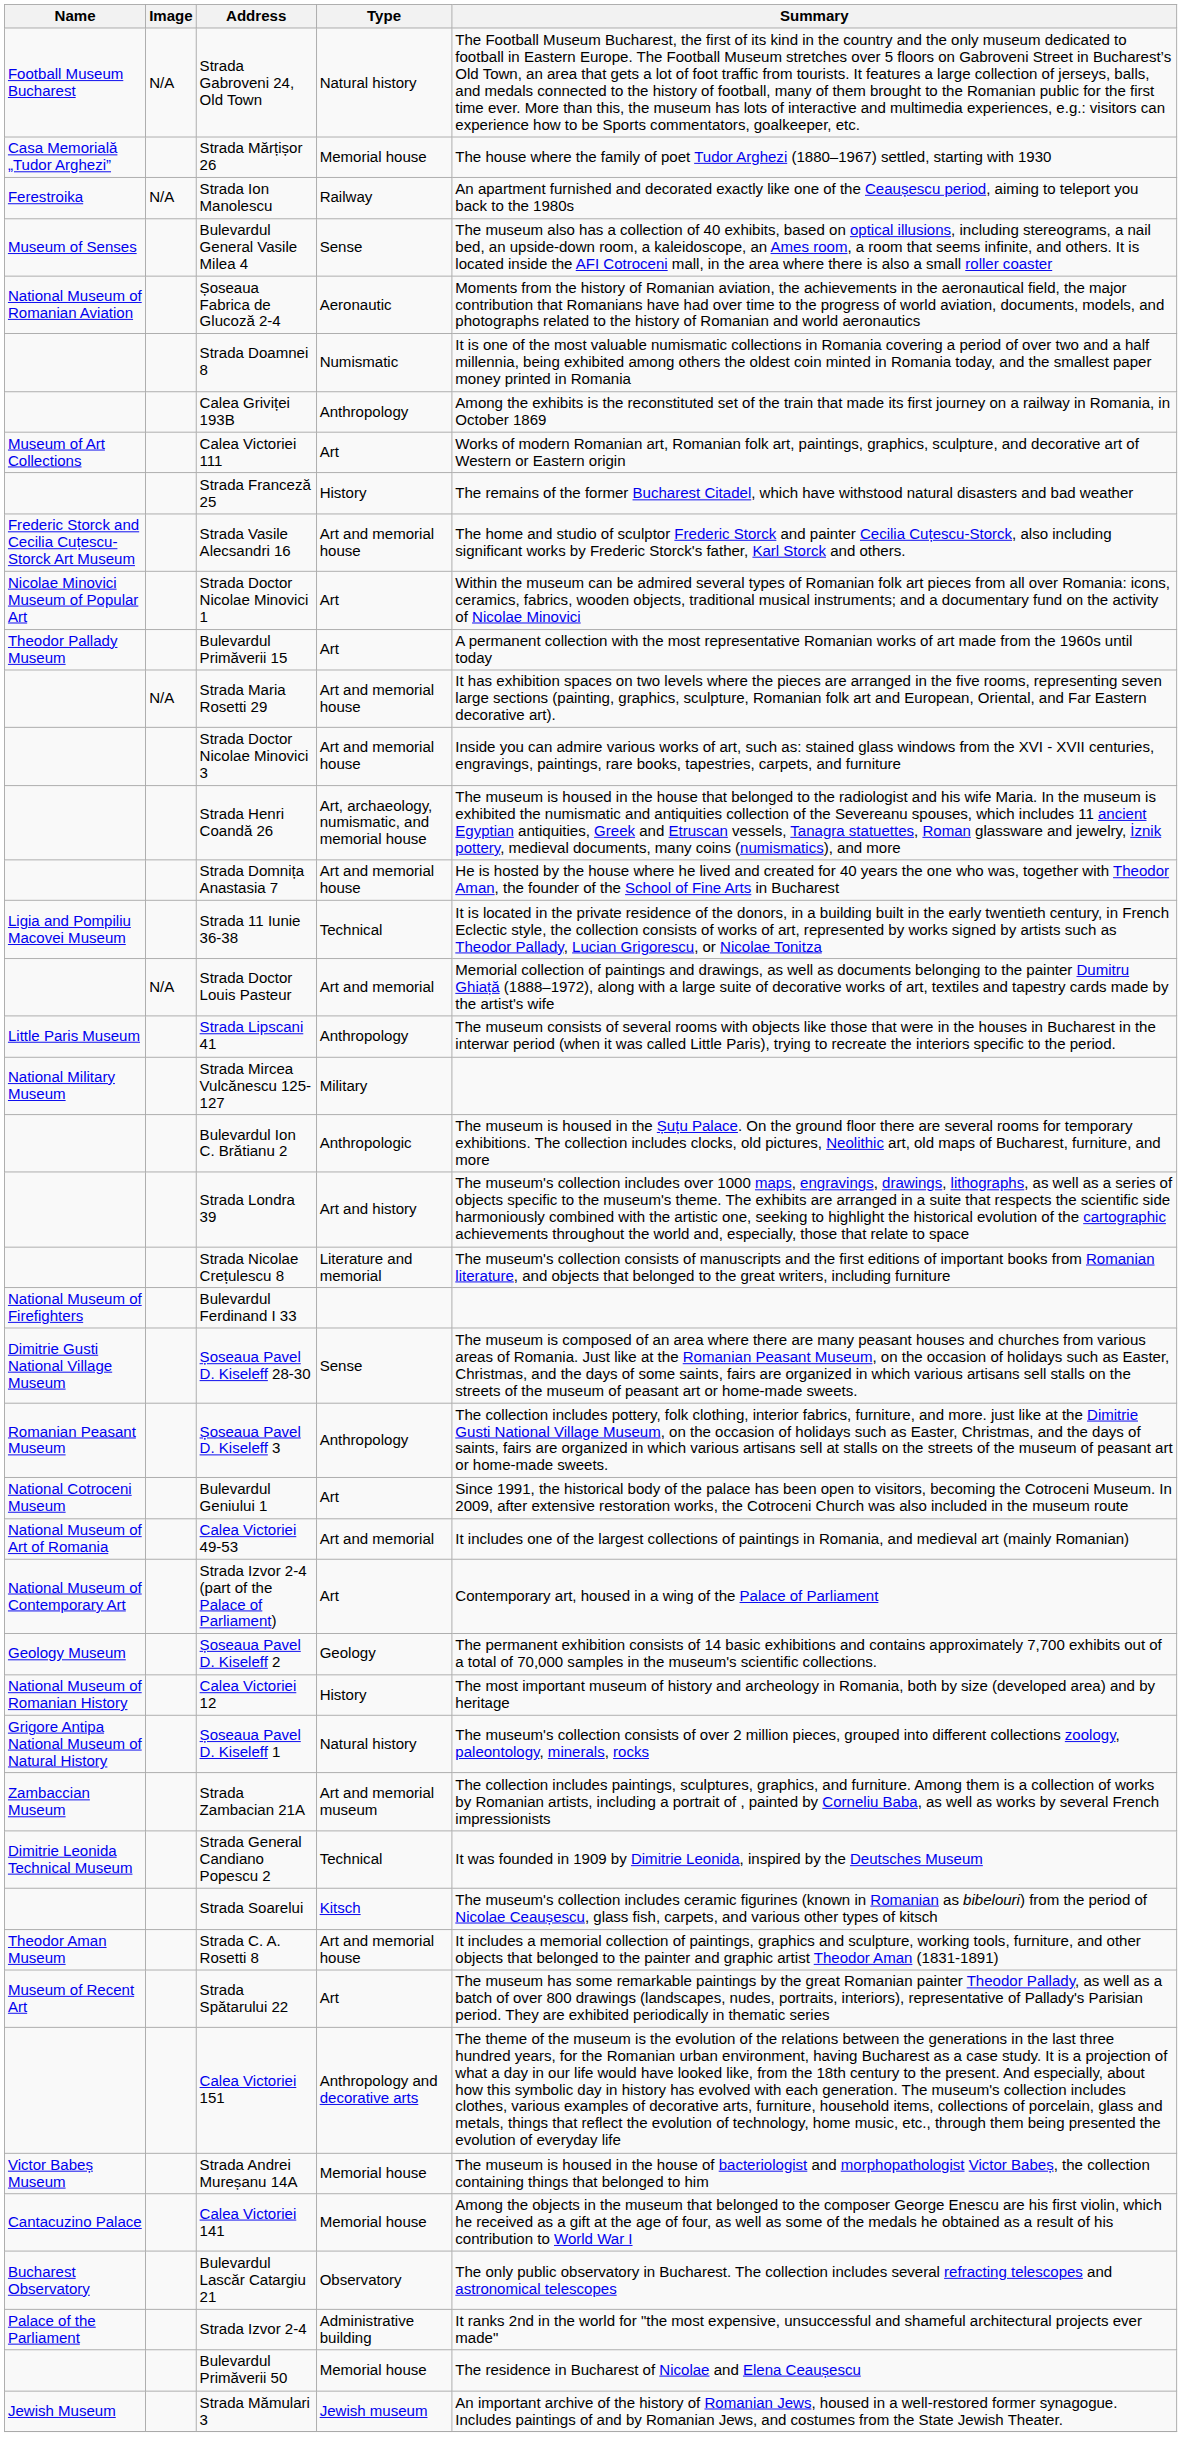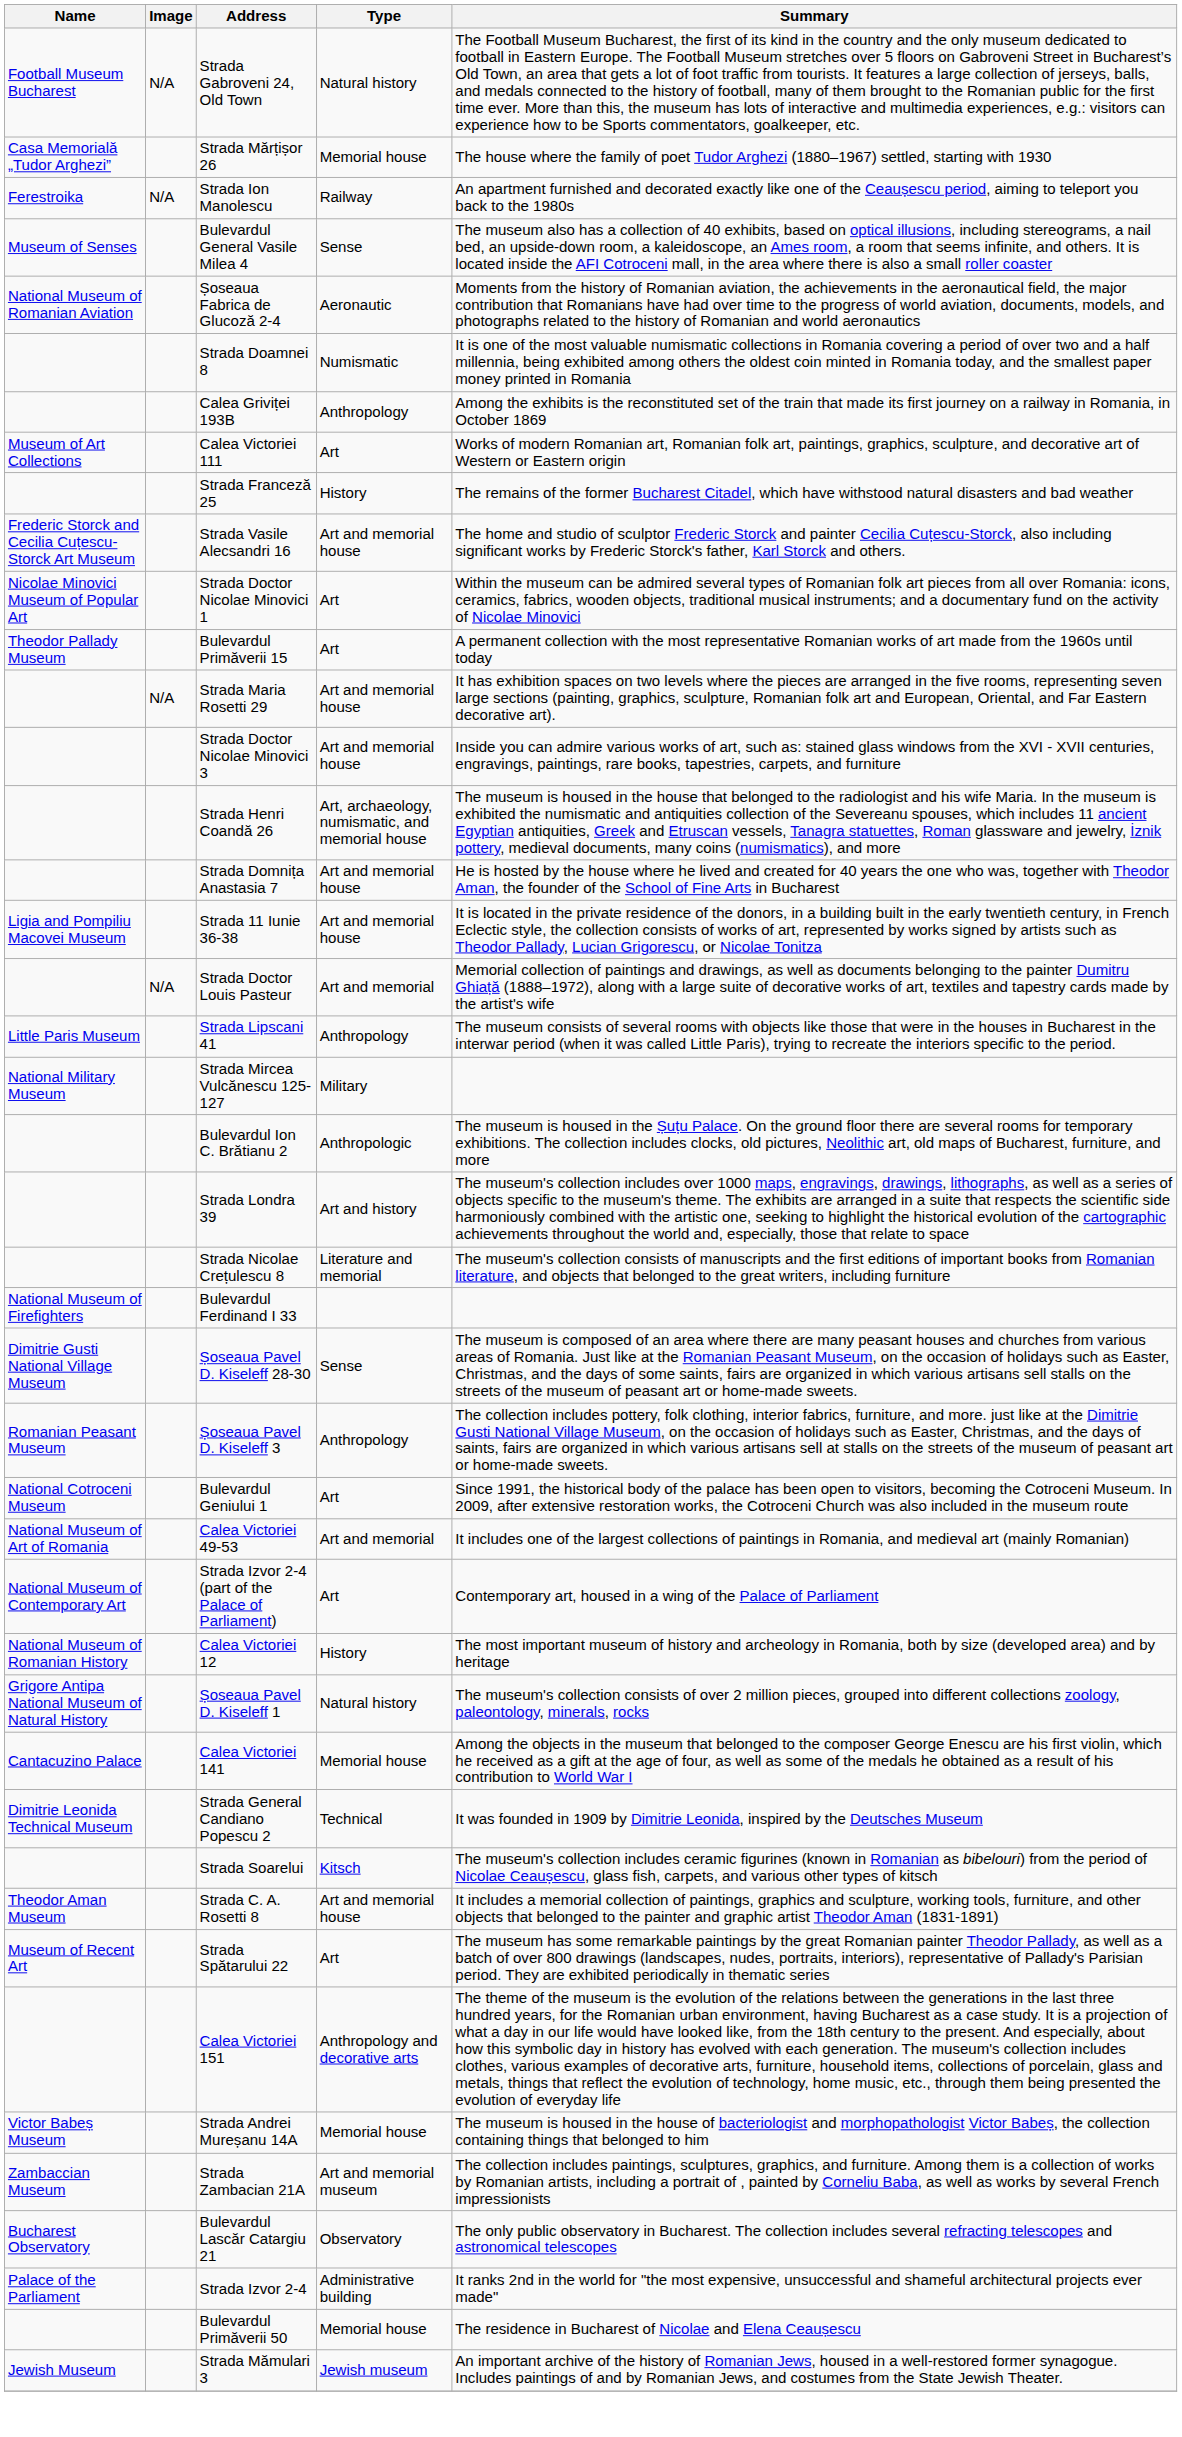 <table class="wikitable sortable">
 <tr>
 <th>Name</th>
 <th>Image</th>
 <th>Address</th>
 <th>Type</th>
 <th>Summary</th>
 </tr>
 <tr>
 <td><a href='#'>Football Museum Bucharest</a></td>
 <td>N/A</td>
 <td>Strada Gabroveni 24, Old Town</td>
 <td>Natural history</td>
 <td>The Football Museum Bucharest, the first of its kind in the country and the only museum dedicated to football in Eastern Europe. The Football Museum stretches over 5 floors on Gabroveni Street in Bucharest’s Old Town, an area that gets a lot of foot traffic from tourists. It features a large collection of jerseys, balls, and medals connected to the history of football, many of them brought to the Romanian public for the first time ever. More than this, the museum has lots of interactive and multimedia experiences, e.g.: visitors can experience how to be Sports commentators, goalkeeper, etc.</td>
 </tr>
 <tr>
 <td><a href='#'>Casa Memorială „Tudor Arghezi”</a></td>
 <td></td>
 <td>Strada Mărțișor 26</td>
 <td>Memorial house</td>
 <td>The house where the family of poet <a href='#'>Tudor Arghezi</a> (1880–1967) settled, starting with 1930</td>
 </tr>
 <tr>
 <td><a href='#'>Ferestroika</a></td>
 <td>N/A</td>
 <td>Strada Ion Manolescu</td>
 <td>Railway</td>
 <td>An apartment furnished and decorated exactly like one of the <a href='#'>Ceaușescu period</a>, aiming to teleport you back to the 1980s</td>
 </tr>
 <tr>
 <td><a href='#'>Museum of Senses</a></td>
 <td></td>
 <td>Bulevardul General Vasile Milea 4</td>
 <td>Sense</td>
 <td>The museum also has a collection of 40 exhibits, based on <a href='#'>optical illusions</a>, including stereograms, a nail bed, an upside-down room, a kaleidoscope, an <a href='#'>Ames room</a>, a room that seems infinite, and others. It is located inside the <a href='#'>AFI Cotroceni</a> mall, in the area where there is also a small <a href='#'>roller coaster</a></td>
 </tr>
 <tr>
 <td><a href='#'>National Museum of Romanian Aviation</a></td>
 <td></td>
 <td>Șoseaua Fabrica de Glucoză 2-4</td>
 <td>Aeronautic</td>
 <td>Moments from the history of Romanian aviation, the achievements in the aeronautical field, the major contribution that Romanians have had over time to the progress of world aviation, documents, models, and photographs related to the history of Romanian and world aeronautics</td>
 </tr>
 <tr>
 <td></td>
 <td></td>
 <td>Strada Doamnei 8</td>
 <td>Numismatic</td>
 <td>It is one of the most valuable numismatic collections in Romania covering a period of over two and a half millennia, being exhibited among others the oldest coin minted in Romania today, and the smallest paper money printed in Romania</td>
 </tr>
 <tr>
 <td></td>
 <td></td>
 <td>Calea Griviței 193B</td>
 <td>Anthropology</td>
 <td>Among the exhibits is the reconstituted set of the train that made its first journey on a railway in Romania, in October 1869</td>
 </tr>
 <tr>
 <td><a href='#'>Museum of Art Collections</a></td>
 <td></td>
 <td>Calea Victoriei 111</td>
 <td>Art</td>
 <td>Works of modern Romanian art, Romanian folk art, paintings, graphics, sculpture, and decorative art of Western or Eastern origin</td>
 </tr>
 <tr>
 <td></td>
 <td></td>
 <td>Strada Franceză 25</td>
 <td>History</td>
 <td>The remains of the former <a href='#'>Bucharest Citadel</a>, which have withstood natural disasters and bad weather</td>
 </tr>
 <tr>
 <td><a href='#'>Frederic Storck and Cecilia Cuțescu-Storck Art Museum</a></td>
 <td></td>
 <td>Strada Vasile Alecsandri 16</td>
 <td>Art and memorial house</td>
 <td>The home and studio of sculptor <a href='#'>Frederic Storck</a> and painter <a href='#'>Cecilia Cuțescu-Storck</a>, also including significant works by Frederic Storck's father, <a href='#'>Karl Storck</a> and others.</td>
 </tr>
 <tr>
 <td><a href='#'>Nicolae Minovici Museum of Popular Art</a></td>
 <td></td>
 <td>Strada Doctor Nicolae Minovici 1</td>
 <td>Art</td>
 <td>Within the museum can be admired several types of Romanian folk art pieces from all over Romania: icons, ceramics, fabrics, wooden objects, traditional musical instruments; and a documentary fund on the activity of <a href='#'>Nicolae Minovici</a></td>
 </tr>
 <tr>
 <td><a href='#'>Theodor Pallady Museum</a></td>
 <td></td>
 <td>Bulevardul Primăverii 15</td>
 <td>Art</td>
 <td>A permanent collection with the most representative Romanian works of art made from the 1960s until today</td>
 </tr>
 <tr>
 <td></td>
 <td>N/A</td>
 <td>Strada Maria Rosetti 29</td>
 <td>Art and memorial house</td>
 <td>It has exhibition spaces on two levels where the pieces are arranged in the five rooms, representing seven large sections (painting, graphics, sculpture, Romanian folk art and European, Oriental, and Far Eastern decorative art).</td>
 </tr>
 <tr>
 <td></td>
 <td></td>
 <td>Strada Doctor Nicolae Minovici 3</td>
 <td>Art and memorial house</td>
 <td>Inside you can admire various works of art, such as: stained glass windows from the XVI - XVII centuries, engravings, paintings, rare books, tapestries, carpets, and furniture</td>
 </tr>
 <tr>
 <td></td>
 <td></td>
 <td>Strada Henri Coandă 26</td>
 <td>Art, archaeology, numismatic, and memorial house</td>
 <td>The museum is housed in the house that belonged to the radiologist  and his wife Maria. In the museum is exhibited the numismatic and antiquities collection of the Severeanu spouses, which includes 11 <a href='#'>ancient Egyptian</a> antiquities, <a href='#'>Greek</a> and <a href='#'>Etruscan</a> vessels, <a href='#'>Tanagra statuettes</a>, <a href='#'>Roman</a> glassware and jewelry, <a href='#'>İznik pottery</a>, medieval documents, many coins (<a href='#'>numismatics</a>), and more</td>
 </tr>
 <tr>
 <td></td>
 <td></td>
 <td>Strada Domnița Anastasia 7</td>
 <td>Art and memorial house</td>
 <td>He is hosted by the house where he lived and created for 40 years the one who was, together with <a href='#'>Theodor Aman</a>, the founder of the <a href='#'>School of Fine Arts</a> in Bucharest</td>
 </tr>
 <tr>
 <td><a href='#'>Ligia and Pompiliu Macovei Museum</a></td>
 <td></td>
 <td>Strada 11 Iunie 36-38</td>
-<td>Technical</td>
+<td>Art and memorial house</td>
 <td>It is located in the private residence of the donors, in a building built in the early twentieth century, in French Eclectic style, the collection consists of works of art, represented by works signed by artists such as <a href='#'>Theodor Pallady</a>, <a href='#'>Lucian Grigorescu</a>, or <a href='#'>Nicolae Tonitza</a></td>
 </tr>
 <tr>
 <td></td>
 <td>N/A</td>
 <td>Strada Doctor Louis Pasteur</td>
 <td>Art and memorial</td>
 <td>Memorial collection of paintings and drawings, as well as documents belonging to the painter <a href='#'>Dumitru Ghiață</a> (1888–1972), along with a large suite of decorative works of art, textiles and tapestry cards made by the artist's wife</td>
 </tr>
 <tr>
 <td><a href='#'>Little Paris Museum</a></td>
 <td></td>
 <td><a href='#'>Strada Lipscani</a> 41</td>
 <td>Anthropology</td>
 <td>The museum consists of several rooms with objects like those that were in the houses in Bucharest in the interwar period (when it was called Little Paris), trying to recreate the interiors specific to the period.</td>
 </tr>
 <tr>
 <td><a href='#'>National Military Museum</a></td>
 <td></td>
 <td>Strada Mircea Vulcănescu 125-127</td>
 <td>Military</td>
 <td></td>
 </tr>
 <tr>
 <td></td>
 <td></td>
 <td>Bulevardul Ion C. Brătianu 2</td>
 <td>Anthropologic</td>
 <td>The museum is housed in the <a href='#'>Șuțu Palace</a>. On the ground floor there are several rooms for temporary exhibitions. The collection includes clocks, old pictures, <a href='#'>Neolithic</a> art, old maps of Bucharest, furniture, and more</td>
 </tr>
 <tr>
 <td></td>
 <td></td>
 <td>Strada Londra 39</td>
 <td>Art and history</td>
 <td>The museum's collection includes over 1000 <a href='#'>maps</a>, <a href='#'>engravings</a>, <a href='#'>drawings</a>, <a href='#'>lithographs</a>, as well as a series of objects specific to the museum's theme. The exhibits are arranged in a suite that respects the scientific side harmoniously combined with the artistic one, seeking to highlight the historical evolution of the <a href='#'>cartographic</a> achievements throughout the world and, especially, those that relate to space</td>
 </tr>
 <tr>
 <td></td>
 <td></td>
 <td>Strada Nicolae Crețulescu 8</td>
 <td>Literature and memorial</td>
 <td>The museum's collection consists of manuscripts and the first editions of important books from <a href='#'>Romanian literature</a>, and objects that belonged to the great writers, including furniture</td>
 </tr>
 <tr>
 <td><a href='#'>National Museum of Firefighters</a></td>
 <td></td>
 <td>Bulevardul Ferdinand I 33</td>
 <td></td>
 </tr>
 <tr>
 <td><a href='#'>Dimitrie Gusti National Village Museum</a></td>
 <td></td>
 <td><a href='#'>Șoseaua Pavel D. Kiseleff</a> 28-30</td>
 <td>Sense</td>
 <td>The museum is composed of an area where there are many peasant houses and churches from various areas of Romania. Just like at the <a href='#'>Romanian Peasant Museum</a>, on the occasion of holidays such as Easter, Christmas, and the days of some saints, fairs are organized in which various artisans sell stalls on the streets of the museum of peasant art or home-made sweets.</td>
 </tr>
 <tr>
 <td><a href='#'>Romanian Peasant Museum</a></td>
 <td></td>
 <td><a href='#'>Șoseaua Pavel D. Kiseleff</a> 3</td>
 <td>Anthropology</td>
 <td>The collection includes pottery, folk clothing, interior fabrics, furniture, and more. just like at the <a href='#'>Dimitrie Gusti National Village Museum</a>, on the occasion of holidays such as Easter, Christmas, and the days of saints, fairs are organized in which various artisans sell at stalls on the streets of the museum of peasant art or home-made sweets.</td>
 </tr>
 <tr>
 <td><a href='#'>National Cotroceni Museum</a></td>
 <td></td>
 <td>Bulevardul Geniului 1</td>
 <td>Art</td>
 <td>Since 1991, the historical body of the palace has been open to visitors, becoming the Cotroceni Museum. In 2009, after extensive restoration works, the Cotroceni Church was also included in the museum route</td>
 </tr>
 <tr>
 <td><a href='#'>National Museum of Art of Romania</a></td>
 <td></td>
 <td><a href='#'>Calea Victoriei</a> 49-53</td>
 <td>Art and memorial</td>
 <td>It includes one of the largest collections of paintings in Romania, and medieval art (mainly Romanian)</td>
 </tr>
 <tr>
 <td><a href='#'>National Museum of Contemporary Art</a></td>
 <td></td>
 <td>Strada Izvor 2-4 (part of the <a href='#'>Palace of Parliament</a>)</td>
 <td>Art</td>
 <td>Contemporary art, housed in a wing of the <a href='#'>Palace of Parliament</a></td>
 </tr>
 <tr>
-<td><a href='#'>Geology Museum</a></td>
-<td></td>
-<td><a href='#'>Șoseaua Pavel D. Kiseleff</a> 2</td>
-<td>Geology</td>
-<td>The permanent exhibition consists of 14 basic exhibitions and contains approximately 7,700 exhibits out of a total of 70,000 samples in the museum's scientific collections.</td>
-</tr>
-<tr>
 <td><a href='#'>National Museum of Romanian History</a></td>
 <td></td>
 <td><a href='#'>Calea Victoriei</a> 12</td>
 <td>History</td>
 <td>The most important museum of history and archeology in Romania, both by size (developed area) and by heritage</td>
 </tr>
 <tr>
 <td><a href='#'>Grigore Antipa National Museum of Natural History</a></td>
 <td></td>
 <td><a href='#'>Șoseaua Pavel D. Kiseleff</a> 1</td>
 <td>Natural history</td>
 <td>The museum's collection consists of over 2 million pieces, grouped into different collections <a href='#'>zoology</a>, <a href='#'>paleontology</a>, <a href='#'>minerals</a>, <a href='#'>rocks</a></td>
 </tr>
 <tr>
-<td><a href='#'>Zambaccian Museum</a></td>
+<td><a href='#'>Cantacuzino Palace</a></td>
 <td></td>
-<td>Strada Zambacian 21A</td>
-<td>Art and memorial museum</td>
-<td>The collection includes paintings, sculptures, graphics, and furniture. Among them is a collection of works by Romanian artists, including a portrait of , painted by <a href='#'>Corneliu Baba</a>, as well as works by several French impressionists</td>
+<td><a href='#'>Calea Victoriei</a> 141</td>
+<td>Memorial house</td>
+<td>Among the objects in the museum that belonged to the composer George Enescu are his first violin, which he received as a gift at the age of four, as well as some of the medals he obtained as a result of his contribution to <a href='#'>World War I</a></td>
 </tr>
 <tr>
 <td><a href='#'>Dimitrie Leonida Technical Museum</a></td>
 <td></td>
 <td>Strada General Candiano Popescu 2</td>
 <td>Technical</td>
 <td>It was founded in 1909 by <a href='#'>Dimitrie Leonida</a>, inspired by the <a href='#'>Deutsches Museum</a></td>
 </tr>
 <tr>
 <td></td>
 <td></td>
 <td>Strada Soarelui</td>
 <td><a href='#'>Kitsch</a></td>
 <td>The museum's collection includes ceramic figurines (known in <a href='#'>Romanian</a> as <em>bibelouri</em>) from the period of <a href='#'>Nicolae Ceaușescu</a>, glass fish, carpets, and various other types of kitsch</td>
 </tr>
 <tr>
 <td><a href='#'>Theodor Aman Museum</a></td>
 <td></td>
 <td>Strada C. A. Rosetti 8</td>
 <td>Art and memorial house</td>
 <td>It includes a memorial collection of paintings, graphics and sculpture, working tools, furniture, and other objects that belonged to the painter and graphic artist <a href='#'>Theodor Aman</a> (1831-1891)</td>
 </tr>
 <tr>
 <td><a href='#'>Museum of Recent Art</a></td>
 <td></td>
 <td>Strada Spătarului 22</td>
 <td>Art</td>
 <td>The museum has some remarkable paintings by the great Romanian painter <a href='#'>Theodor Pallady</a>, as well as a batch of over 800 drawings (landscapes, nudes, portraits, interiors), representative of Pallady's Parisian period. They are exhibited periodically in thematic series</td>
 </tr>
 <tr>
 <td></td>
 <td></td>
 <td><a href='#'>Calea Victoriei</a> 151</td>
 <td>Anthropology and <a href='#'>decorative arts</a></td>
 <td>The theme of the museum is the evolution of the relations between the generations in the last three hundred years, for the Romanian urban environment, having Bucharest as a case study. It is a projection of what a day in our life would have looked like, from the 18th century to the present. And especially, about how this symbolic day in history has evolved with each generation. The museum's collection includes clothes, various examples of decorative arts, furniture, household items, collections of porcelain, glass and metals, things that reflect the evolution of technology, home music, etc., through them being presented the evolution of everyday life</td>
 </tr>
 <tr>
 <td><a href='#'>Victor Babeș Museum</a></td>
 <td></td>
 <td>Strada Andrei Mureșanu 14A</td>
 <td>Memorial house</td>
 <td>The museum is housed in the house of <a href='#'>bacteriologist</a> and <a href='#'>morphopathologist</a> <a href='#'>Victor Babeș</a>, the collection containing things that belonged to him</td>
 </tr>
 <tr>
-<td><a href='#'>Cantacuzino Palace</a></td>
+<td><a href='#'>Zambaccian Museum</a></td>
 <td></td>
-<td><a href='#'>Calea Victoriei</a> 141</td>
-<td>Memorial house</td>
-<td>Among the objects in the museum that belonged to the composer George Enescu are his first violin, which he received as a gift at the age of four, as well as some of the medals he obtained as a result of his contribution to <a href='#'>World War I</a></td>
+<td>Strada Zambacian 21A</td>
+<td>Art and memorial museum</td>
+<td>The collection includes paintings, sculptures, graphics, and furniture. Among them is a collection of works by Romanian artists, including a portrait of , painted by <a href='#'>Corneliu Baba</a>, as well as works by several French impressionists</td>
 </tr>
 <tr>
 <td><a href='#'>Bucharest Observatory</a></td>
 <td></td>
 <td>Bulevardul Lascăr Catargiu 21</td>
 <td>Observatory</td>
 <td>The only public observatory in Bucharest. The collection includes several <a href='#'>refracting telescopes</a> and <a href='#'>astronomical telescopes</a></td>
 </tr>
 <tr>
 <td><a href='#'>Palace of the Parliament</a></td>
 <td></td>
 <td>Strada Izvor 2-4</td>
 <td>Administrative building</td>
 <td>It ranks 2nd in the world for "the most expensive, unsuccessful and shameful architectural projects ever made"</td>
 </tr>
 <tr>
 <td></td>
 <td></td>
 <td>Bulevardul Primăverii 50</td>
 <td>Memorial house</td>
 <td>The residence in Bucharest of <a href='#'>Nicolae</a> and <a href='#'>Elena Ceaușescu</a></td>
 </tr>
 <tr>
 <td><a href='#'>Jewish Museum</a></td>
 <td></td>
 <td>Strada Mămulari 3</td>
 <td><a href='#'>Jewish museum</a></td>
 <td>An important archive of the history of <a href='#'>Romanian Jews</a>, housed in a well-restored former synagogue. Includes paintings of and by Romanian Jews, and costumes from the State Jewish Theater.</td>
 </tr>
 <tr>
 </tr>
 </table>
